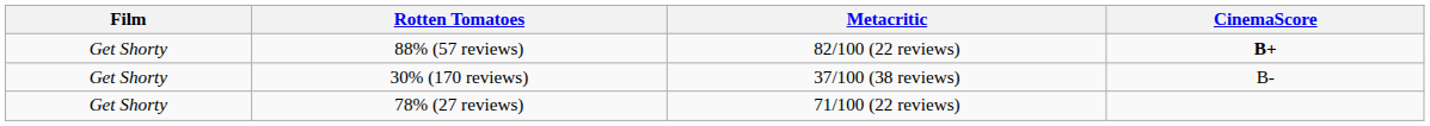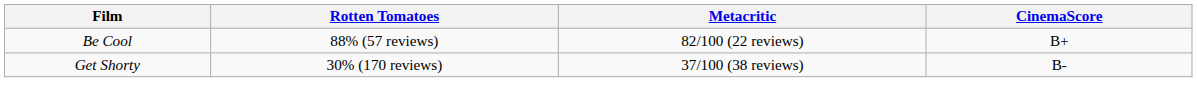 <table class="wikitable sortable" style="width:99%; text-align:center;">
 <tr>
 <th>Film</th>
 <th><a href='#'>Rotten Tomatoes</a></th>
 <th><a href='#'>Metacritic</a></th>
 <th><a href='#'>CinemaScore</a></th>
 </tr>
 <tr>
-<td><em>Get Shorty</em></td>
+<td><em>Be Cool</em></td>
 <td>88% (57 reviews)</td>
 <td>82/100 (22 reviews)</td>
-<td><strong>B+</strong></td>
+<td>B+</td>
 </tr>
 <tr>
 <td><em>Get Shorty</em></td>
 <td>30% (170 reviews)</td>
 <td>37/100 (38 reviews)</td>
 <td>B-</td>
 </tr>
-<tr>
-<td><em>Get Shorty</em> </td>
-<td>78% (27 reviews)</td>
-<td>71/100 (22 reviews)</td>
-<td></td>
-</tr>
 </table>
